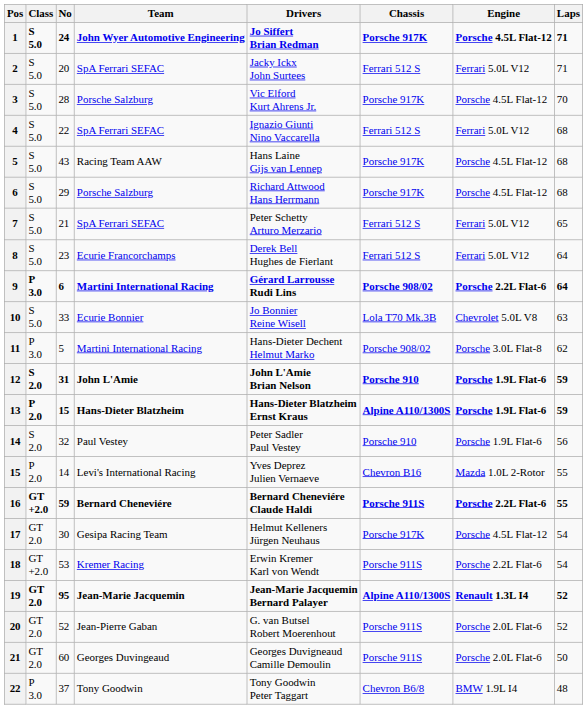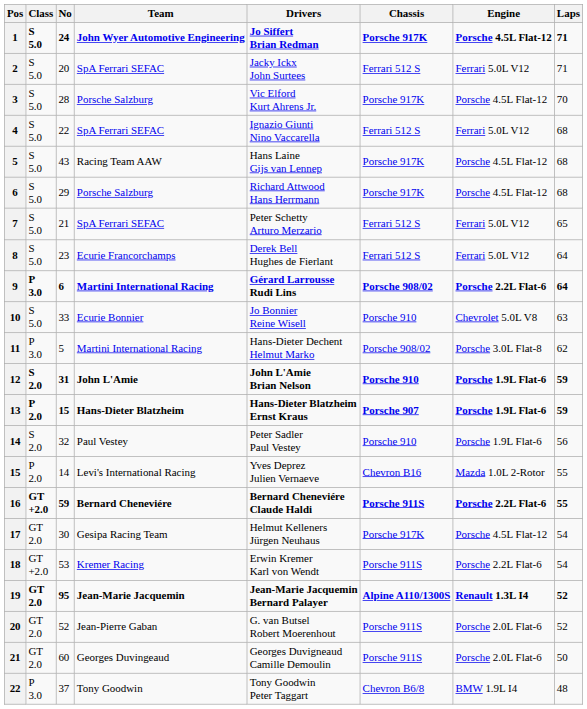 <table class="wikitable" style="font-size: 95%;">
 <tr>
 <th>Pos</th>
 <th>Class</th>
 <th>No</th>
 <th>Team</th>
 <th>Drivers</th>
 <th>Chassis</th>
 <th>Engine</th>
 <th>Laps</th>
 </tr>
 <tr style="font-weight:bold">
 <th>1</th>
 <td>S<br>5.0</td>
 <td>24</td>
 <td> <a href='#'>John Wyer Automotive Engineering</a></td>
 <td> <a href='#'>Jo Siffert</a><br> <a href='#'>Brian Redman</a></td>
 <td><a href='#'>Porsche 917K</a></td>
 <td><a href='#'>Porsche</a> 4.5L Flat-12</td>
 <td>71</td>
 </tr>
 <tr>
 <th>2</th>
 <td>S<br>5.0</td>
 <td>20</td>
 <td> <a href='#'>SpA Ferrari SEFAC</a></td>
 <td> <a href='#'>Jacky Ickx</a><br> <a href='#'>John Surtees</a></td>
 <td><a href='#'>Ferrari 512 S</a></td>
 <td><a href='#'>Ferrari</a> 5.0L V12</td>
 <td>71</td>
 </tr>
 <tr>
 <th>3</th>
 <td>S<br>5.0</td>
 <td>28</td>
 <td> <a href='#'>Porsche Salzburg</a></td>
 <td> <a href='#'>Vic Elford</a><br> <a href='#'>Kurt Ahrens Jr.</a></td>
 <td><a href='#'>Porsche 917K</a></td>
 <td><a href='#'>Porsche</a> 4.5L Flat-12</td>
 <td>70</td>
 </tr>
 <tr>
 <th>4</th>
 <td>S<br>5.0</td>
 <td>22</td>
 <td> <a href='#'>SpA Ferrari SEFAC</a></td>
 <td> <a href='#'>Ignazio Giunti</a><br> <a href='#'>Nino Vaccarella</a></td>
 <td><a href='#'>Ferrari 512 S</a></td>
 <td><a href='#'>Ferrari</a> 5.0L V12</td>
 <td>68</td>
 </tr>
 <tr>
 <th>5</th>
 <td>S<br>5.0</td>
 <td>43</td>
 <td> Racing Team AAW</td>
 <td> Hans Laine<br> <a href='#'>Gijs van Lennep</a></td>
 <td><a href='#'>Porsche 917K</a></td>
 <td><a href='#'>Porsche</a> 4.5L Flat-12</td>
 <td>68</td>
 </tr>
 <tr>
 <th>6</th>
 <td>S<br>5.0</td>
 <td>29</td>
 <td> <a href='#'>Porsche Salzburg</a></td>
 <td> <a href='#'>Richard Attwood</a><br> <a href='#'>Hans Herrmann</a></td>
 <td><a href='#'>Porsche 917K</a></td>
 <td><a href='#'>Porsche</a> 4.5L Flat-12</td>
 <td>68</td>
 </tr>
 <tr>
 <th>7</th>
 <td>S<br>5.0</td>
 <td>21</td>
 <td> <a href='#'>SpA Ferrari SEFAC</a></td>
 <td> Peter Schetty<br> <a href='#'>Arturo Merzario</a></td>
 <td><a href='#'>Ferrari 512 S</a></td>
 <td><a href='#'>Ferrari</a> 5.0L V12</td>
 <td>65</td>
 </tr>
 <tr>
 <th>8</th>
 <td>S<br>5.0</td>
 <td>23</td>
 <td> <a href='#'>Ecurie Francorchamps</a></td>
 <td> <a href='#'>Derek Bell</a><br> Hughes de Fierlant</td>
 <td><a href='#'>Ferrari 512 S</a></td>
 <td><a href='#'>Ferrari</a> 5.0L V12</td>
 <td>64</td>
 </tr>
 <tr style="font-weight:bold">
 <th>9</th>
 <td>P<br>3.0</td>
 <td>6</td>
 <td> <a href='#'>Martini International Racing</a></td>
 <td> <a href='#'>Gérard Larrousse</a><br> Rudi Lins</td>
 <td><a href='#'>Porsche 908/02</a></td>
 <td><a href='#'>Porsche</a> 2.2L Flat-6</td>
 <td>64</td>
 </tr>
 <tr>
 <th>10</th>
 <td>S<br>5.0</td>
 <td>33</td>
 <td> <a href='#'>Ecurie Bonnier</a></td>
 <td> <a href='#'>Jo Bonnier</a><br> <a href='#'>Reine Wisell</a></td>
-<td><a href='#'>Lola T70 Mk.3B</a></td>
+<td><a href='#'>Porsche 910</a></td>
 <td><a href='#'>Chevrolet</a> 5.0L V8</td>
 <td>63</td>
 </tr>
 <tr>
 <th>11</th>
 <td>P<br>3.0</td>
 <td>5</td>
 <td> <a href='#'>Martini International Racing</a></td>
 <td> Hans-Dieter Dechent<br> <a href='#'>Helmut Marko</a></td>
 <td><a href='#'>Porsche 908/02</a></td>
 <td><a href='#'>Porsche</a> 3.0L Flat-8</td>
 <td>62</td>
 </tr>
 <tr style="font-weight:bold">
 <th>12</th>
 <td>S<br>2.0</td>
 <td>31</td>
 <td> John L'Amie</td>
 <td> John L'Amie<br> Brian Nelson</td>
 <td><a href='#'>Porsche 910</a></td>
 <td><a href='#'>Porsche</a> 1.9L Flat-6</td>
 <td>59</td>
 </tr>
 <tr style="font-weight:bold">
 <th>13</th>
 <td>P<br>2.0</td>
 <td>15</td>
 <td> Hans-Dieter Blatzheim</td>
 <td> Hans-Dieter Blatzheim<br> Ernst Kraus</td>
-<td><a href='#'>Alpine A110/1300S</a></td>
+<td><a href='#'>Porsche 907</a></td>
 <td><a href='#'>Porsche</a> 1.9L Flat-6</td>
 <td>59</td>
 </tr>
 <tr>
 <th>14</th>
 <td>S<br>2.0</td>
 <td>32</td>
 <td> Paul Vestey</td>
 <td> Peter Sadler<br> Paul Vestey</td>
 <td><a href='#'>Porsche 910</a></td>
 <td><a href='#'>Porsche</a> 1.9L Flat-6</td>
 <td>56</td>
 </tr>
 <tr>
 <th>15</th>
 <td>P<br>2.0</td>
 <td>14</td>
 <td> Levi's International Racing</td>
 <td> Yves Deprez<br> Julien Vernaeve</td>
 <td><a href='#'>Chevron B16</a></td>
 <td><a href='#'>Mazda</a> 1.0L 2-Rotor</td>
 <td>55</td>
 </tr>
 <tr style="font-weight:bold">
 <th>16</th>
 <td>GT<br>+2.0</td>
 <td>59</td>
 <td> Bernard Cheneviére</td>
 <td> Bernard Cheneviére<br> Claude Haldi</td>
 <td><a href='#'>Porsche 911S</a></td>
 <td><a href='#'>Porsche</a> 2.2L Flat-6</td>
 <td>55</td>
 </tr>
 <tr>
 <th>17</th>
 <td>GT<br>2.0</td>
 <td>30</td>
 <td> Gesipa Racing Team</td>
 <td> Helmut Kelleners<br> Jürgen Neuhaus</td>
 <td><a href='#'>Porsche 917K</a></td>
 <td><a href='#'>Porsche</a> 4.5L Flat-12</td>
 <td>54</td>
 </tr>
 <tr>
 <th>18</th>
 <td>GT<br>+2.0</td>
 <td>53</td>
 <td> <a href='#'>Kremer Racing</a></td>
 <td> Erwin Kremer<br> Karl von Wendt</td>
 <td><a href='#'>Porsche 911S</a></td>
 <td><a href='#'>Porsche</a> 2.2L Flat-6</td>
 <td>54</td>
 </tr>
 <tr style="font-weight:bold">
 <th>19</th>
 <td>GT<br>2.0</td>
 <td>95</td>
 <td> Jean-Marie Jacquemin</td>
 <td> Jean-Marie Jacquemin<br> Bernard Palayer</td>
 <td><a href='#'>Alpine A110/1300S</a></td>
 <td><a href='#'>Renault</a> 1.3L I4</td>
 <td>52</td>
 </tr>
 <tr>
 <th>20</th>
 <td>GT<br>2.0</td>
 <td>52</td>
 <td> Jean-Pierre Gaban</td>
 <td> G. van Butsel<br> Robert Moerenhout</td>
 <td><a href='#'>Porsche 911S</a></td>
 <td><a href='#'>Porsche</a> 2.0L Flat-6</td>
 <td>52</td>
 </tr>
 <tr>
 <th>21</th>
 <td>GT<br>2.0</td>
 <td>60</td>
 <td> Georges Duvingeaud</td>
 <td> Georges Duvigneaud<br> Camille Demoulin</td>
 <td><a href='#'>Porsche 911S</a></td>
 <td><a href='#'>Porsche</a> 2.0L Flat-6</td>
 <td>50</td>
 </tr>
 <tr>
 <th>22</th>
 <td>P<br>3.0</td>
 <td>37</td>
 <td> Tony Goodwin</td>
 <td> Tony Goodwin<br> Peter Taggart</td>
 <td><a href='#'>Chevron B6/8</a></td>
 <td><a href='#'>BMW</a> 1.9L I4</td>
 <td>48</td>
 </tr>
 </table>
